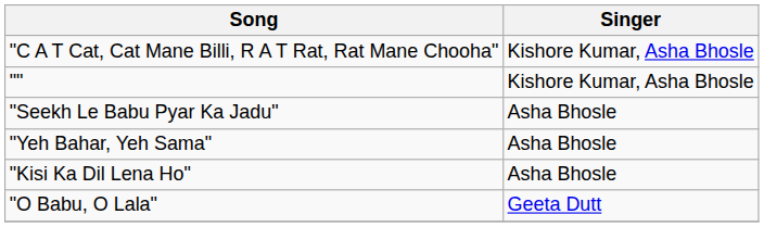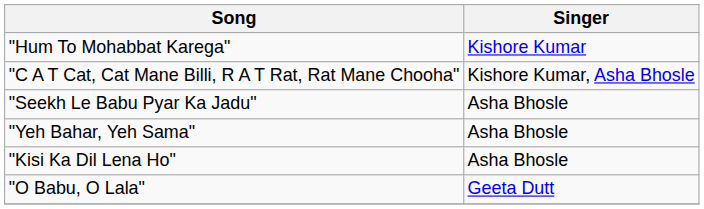 <table class="wikitable">
 <tr>
 <th>Song</th>
 <th>Singer</th>
 </tr>
 <tr>
+<td>"Hum To Mohabbat Karega"</td>
+<td><a href='#'>Kishore Kumar</a></td>
+</tr>
+<tr>
 <td>"C A T Cat, Cat Mane Billi, R A T Rat, Rat Mane Chooha"</td>
 <td>Kishore Kumar, <a href='#'>Asha Bhosle</a></td>
-</tr>
-<tr>
-<td>""</td>
-<td>Kishore Kumar, Asha Bhosle</td>
 </tr>
 <tr>
 <td>"Seekh Le Babu Pyar Ka Jadu"</td>
 <td>Asha Bhosle</td>
 </tr>
 <tr>
 <td>"Yeh Bahar, Yeh Sama"</td>
 <td>Asha Bhosle</td>
 </tr>
 <tr>
 <td>"Kisi Ka Dil Lena Ho"</td>
 <td>Asha Bhosle</td>
 </tr>
 <tr>
 <td>"O Babu, O Lala"</td>
 <td><a href='#'>Geeta Dutt</a></td>
 </tr>
 <tr>
 </tr>
 </table>
